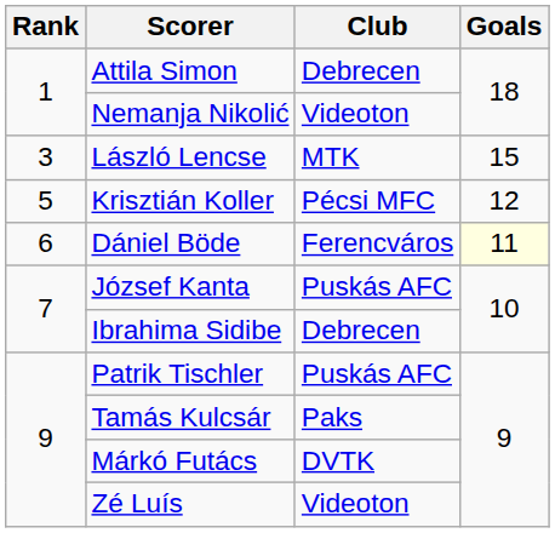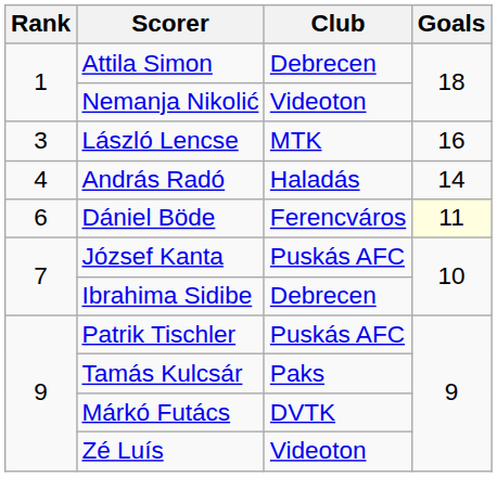 <table class="wikitable" style="text-align:center; white-space:nowrap;">
 <tr>
 <th>Rank</th>
 <th>Scorer</th>
 <th>Club</th>
 <th>Goals</th>
 </tr>
 <tr>
 <td rowspan="2">1</td>
 <td align="left"> <a href='#'>Attila Simon</a></td>
 <td align="left"><a href='#'>Debrecen</a></td>
 <td rowspan="2">18</td>
 </tr>
 <tr>
 <td align="left"> <a href='#'>Nemanja Nikolić</a></td>
 <td align="left"><a href='#'>Videoton</a></td>
 </tr>
 <tr>
 <td rowspan="1">3</td>
 <td align="left"> <a href='#'>László Lencse</a></td>
 <td align="left"><a href='#'>MTK</a></td>
-<td rowspan="1">15</td>
+<td rowspan="1">16</td>
 </tr>
 <tr>
-<td rowspan="1">5</td>
-<td align="left"> <a href='#'>Krisztián Koller</a></td>
-<td align="left"><a href='#'>Pécsi MFC</a></td>
-<td rowspan="1">12</td>
+<td rowspan="1">4</td>
+<td align="left"> <a href='#'>András Radó</a></td>
+<td align="left"><a href='#'>Haladás</a></td>
+<td rowspan="1">14</td>
 </tr>
 <tr>
 <td rowspan="1">6</td>
 <td align="left"> <a href='#'>Dániel Böde</a></td>
 <td align="left"><a href='#'>Ferencváros</a></td>
 <td rowspan="1" style="background: lightyellow;">11</td>
 </tr>
 <tr>
 <td rowspan="2">7</td>
 <td align="left"> <a href='#'>József Kanta</a></td>
 <td align="left"><a href='#'>Puskás AFC</a></td>
 <td rowspan="2">10</td>
 </tr>
 <tr>
 <td align="left"> <a href='#'>Ibrahima Sidibe</a></td>
 <td align="left"><a href='#'>Debrecen</a></td>
 </tr>
 <tr>
 <td rowspan="4">9</td>
 <td align="left"> <a href='#'>Patrik Tischler</a></td>
 <td align="left"><a href='#'>Puskás AFC</a></td>
 <td rowspan="4">9</td>
 </tr>
 <tr>
 <td align="left"> <a href='#'>Tamás Kulcsár</a></td>
 <td align="left"><a href='#'>Paks</a></td>
 </tr>
 <tr>
 <td align="left"> <a href='#'>Márkó Futács</a></td>
 <td align="left"><a href='#'>DVTK</a></td>
 </tr>
 <tr>
 <td align="left"> <a href='#'>Zé Luís</a></td>
 <td align="left"><a href='#'>Videoton</a></td>
 </tr>
 </table>
